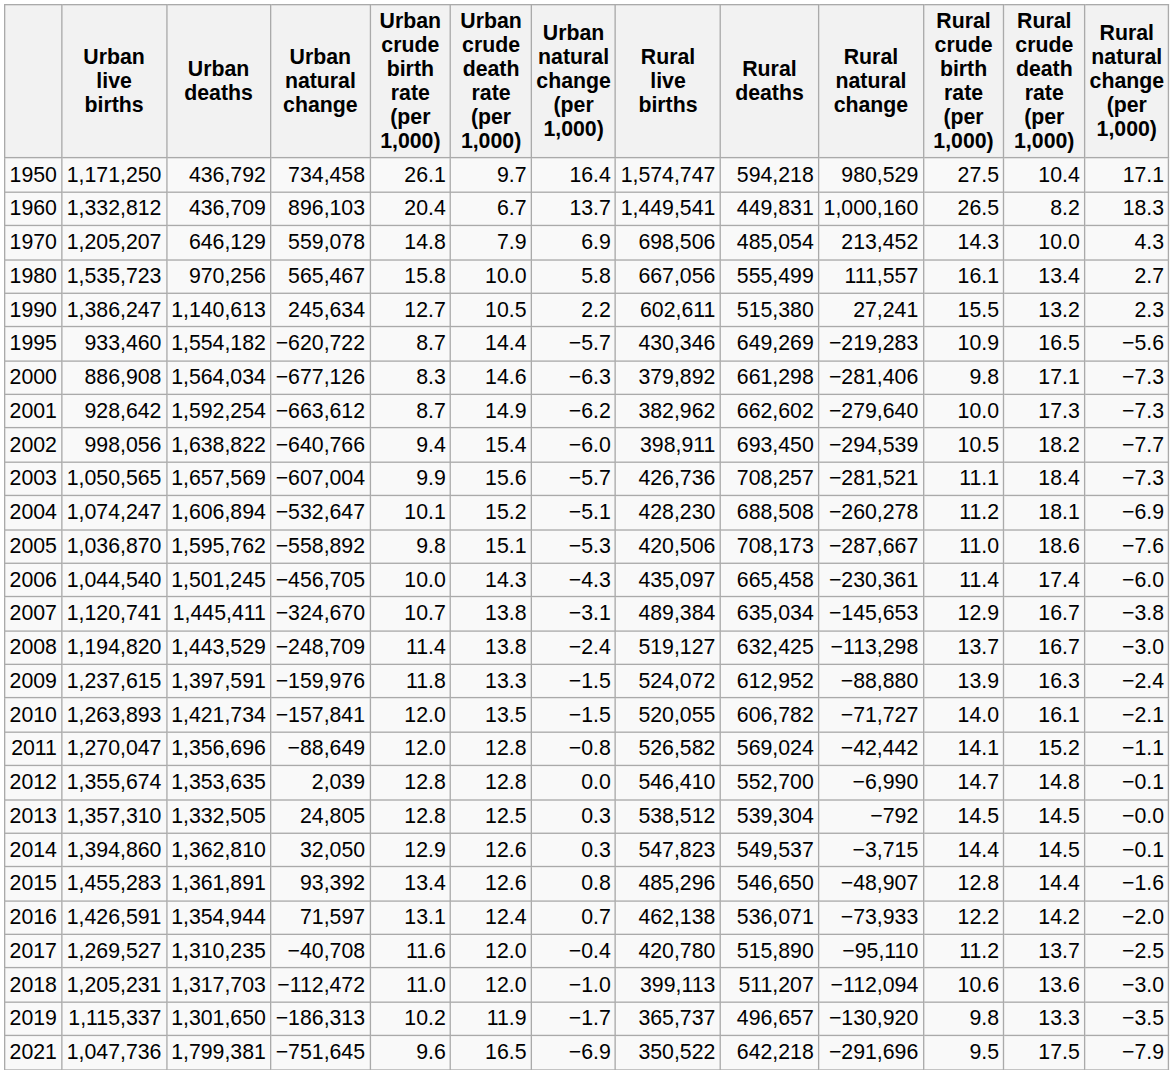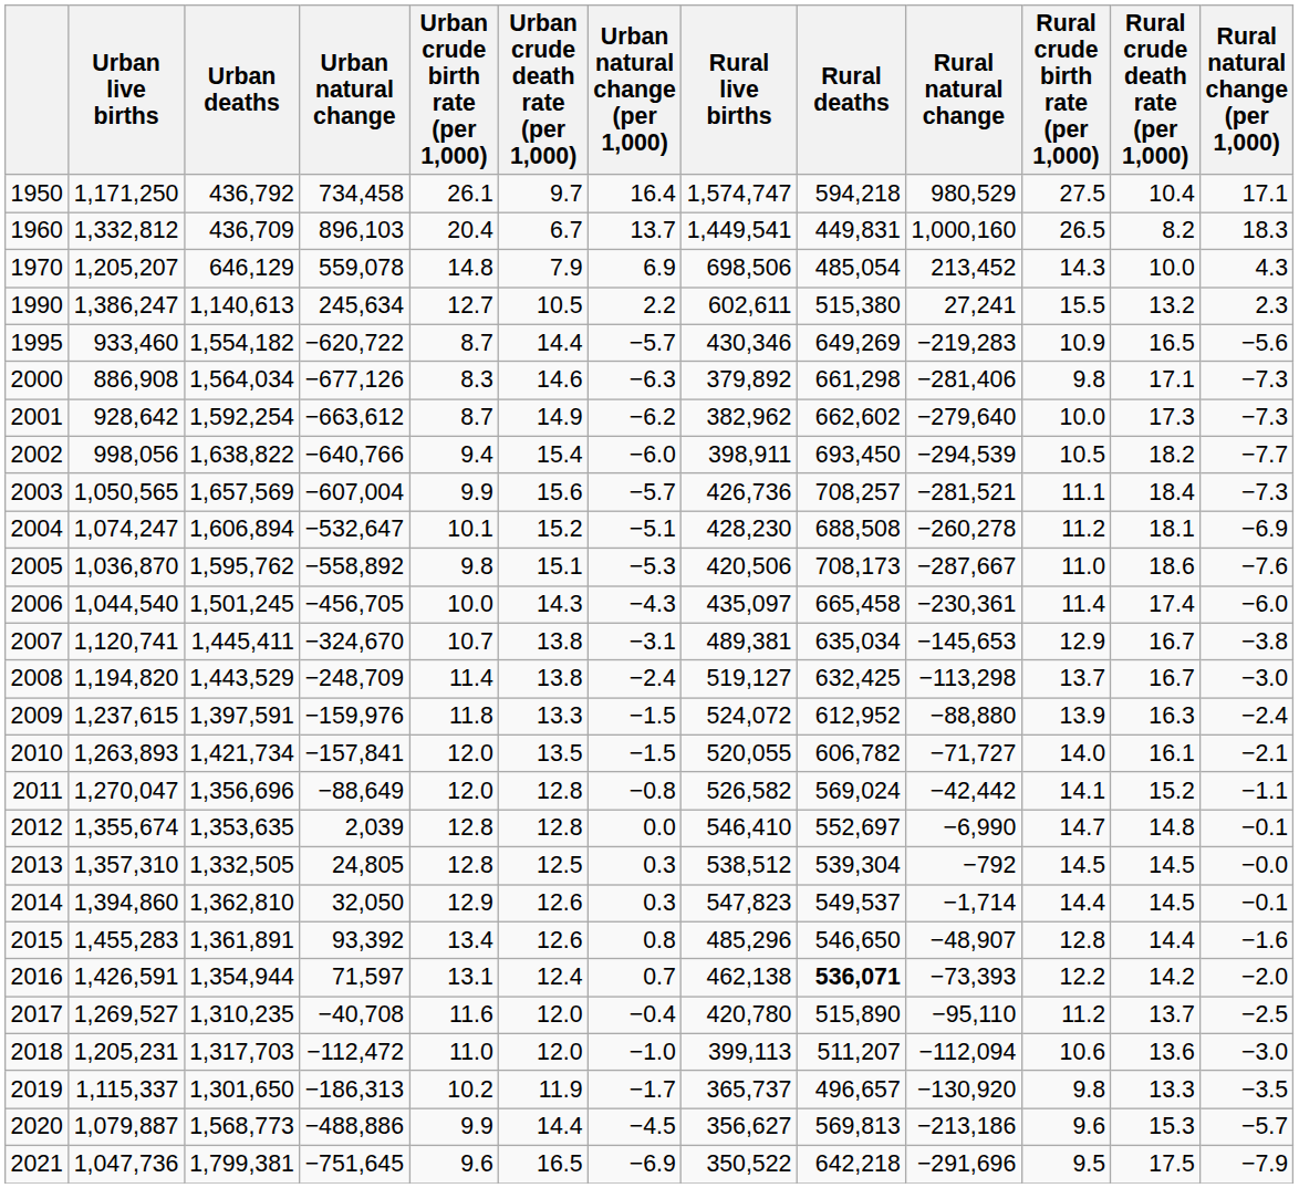 <table class="wikitable collapsible collapsed" style="text-align:right">
 <tr>
 <th></th>
 <th style="width:50pt;">Urban live births</th>
 <th style="width:50pt;">Urban deaths</th>
 <th style="width:50pt;">Urban natural change</th>
 <th style="width:40pt;">Urban crude birth rate (per 1,000)</th>
 <th style="width:40pt;">Urban crude death rate (per 1,000)</th>
 <th style="width:40pt;">Urban natural change (per 1,000)</th>
 <th style="width:50pt;">Rural live births</th>
 <th style="width:50pt;">Rural deaths</th>
 <th style="width:50pt;">Rural natural change</th>
 <th style="width:40pt;">Rural crude birth rate (per 1,000)</th>
 <th style="width:40pt;">Rural crude death rate (per 1,000)</th>
 <th style="width:40pt;">Rural natural change (per 1,000)</th>
 </tr>
 <tr>
 <td>1950</td>
 <td>1,171,250</td>
 <td>436,792</td>
 <td>734,458</td>
 <td>26.1</td>
 <td>9.7</td>
 <td>16.4</td>
 <td>1,574,747</td>
 <td>594,218</td>
 <td>980,529</td>
 <td>27.5</td>
 <td>10.4</td>
 <td>17.1</td>
 </tr>
 <tr>
 <td>1960</td>
 <td>1,332,812</td>
 <td>436,709</td>
 <td>896,103</td>
 <td>20.4</td>
 <td>6.7</td>
 <td>13.7</td>
 <td>1,449,541</td>
 <td>449,831</td>
 <td>1,000,160</td>
 <td>26.5</td>
 <td>8.2</td>
 <td>18.3</td>
 </tr>
 <tr>
 <td>1970</td>
 <td>1,205,207</td>
 <td>646,129</td>
 <td>559,078</td>
 <td>14.8</td>
 <td>7.9</td>
 <td>6.9</td>
 <td>698,506</td>
 <td>485,054</td>
 <td>213,452</td>
 <td>14.3</td>
 <td>10.0</td>
 <td>4.3</td>
-</tr>
-<tr>
-<td>1980</td>
-<td>1,535,723</td>
-<td>970,256</td>
-<td>565,467</td>
-<td>15.8</td>
-<td>10.0</td>
-<td>5.8</td>
-<td>667,056</td>
-<td>555,499</td>
-<td>111,557</td>
-<td>16.1</td>
-<td>13.4</td>
-<td>2.7</td>
 </tr>
 <tr>
 <td>1990</td>
 <td>1,386,247</td>
 <td>1,140,613</td>
 <td>245,634</td>
 <td>12.7</td>
 <td>10.5</td>
 <td>2.2</td>
 <td>602,611</td>
 <td>515,380</td>
 <td>27,241</td>
 <td>15.5</td>
 <td>13.2</td>
 <td>2.3</td>
 </tr>
 <tr>
 <td>1995</td>
 <td>933,460</td>
 <td>1,554,182</td>
 <td>−620,722</td>
 <td>8.7</td>
 <td>14.4</td>
 <td>−5.7</td>
 <td>430,346</td>
 <td>649,269</td>
 <td>−219,283</td>
 <td>10.9</td>
 <td>16.5</td>
 <td>−5.6</td>
 </tr>
 <tr>
 <td>2000</td>
 <td>886,908</td>
 <td>1,564,034</td>
 <td>−677,126</td>
 <td>8.3</td>
 <td>14.6</td>
 <td>−6.3</td>
 <td>379,892</td>
 <td>661,298</td>
 <td>−281,406</td>
 <td>9.8</td>
 <td>17.1</td>
 <td>−7.3</td>
 </tr>
 <tr>
 <td>2001</td>
 <td>928,642</td>
 <td>1,592,254</td>
 <td>−663,612</td>
 <td>8.7</td>
 <td>14.9</td>
 <td>−6.2</td>
 <td>382,962</td>
 <td>662,602</td>
 <td>−279,640</td>
 <td>10.0</td>
 <td>17.3</td>
 <td>−7.3</td>
 </tr>
 <tr>
 <td>2002</td>
 <td>998,056</td>
 <td>1,638,822</td>
 <td>−640,766</td>
 <td>9.4</td>
 <td>15.4</td>
 <td>−6.0</td>
 <td>398,911</td>
 <td>693,450</td>
 <td>−294,539</td>
 <td>10.5</td>
 <td>18.2</td>
 <td>−7.7</td>
 </tr>
 <tr>
 <td>2003</td>
 <td>1,050,565</td>
 <td>1,657,569</td>
 <td>−607,004</td>
 <td>9.9</td>
 <td>15.6</td>
 <td>−5.7</td>
 <td>426,736</td>
 <td>708,257</td>
 <td>−281,521</td>
 <td>11.1</td>
 <td>18.4</td>
 <td>−7.3</td>
 </tr>
 <tr>
 <td>2004</td>
 <td>1,074,247</td>
 <td>1,606,894</td>
 <td>−532,647</td>
 <td>10.1</td>
 <td>15.2</td>
 <td>−5.1</td>
 <td>428,230</td>
 <td>688,508</td>
 <td>−260,278</td>
 <td>11.2</td>
 <td>18.1</td>
 <td>−6.9</td>
 </tr>
 <tr>
 <td>2005</td>
 <td>1,036,870</td>
 <td>1,595,762</td>
 <td>−558,892</td>
 <td>9.8</td>
 <td>15.1</td>
 <td>−5.3</td>
 <td>420,506</td>
 <td>708,173</td>
 <td>−287,667</td>
 <td>11.0</td>
 <td>18.6</td>
 <td>−7.6</td>
 </tr>
 <tr>
 <td>2006</td>
 <td>1,044,540</td>
 <td>1,501,245</td>
 <td>−456,705</td>
 <td>10.0</td>
 <td>14.3</td>
 <td>−4.3</td>
 <td>435,097</td>
 <td>665,458</td>
 <td>−230,361</td>
 <td>11.4</td>
 <td>17.4</td>
 <td>−6.0</td>
 </tr>
 <tr>
 <td>2007</td>
 <td>1,120,741</td>
 <td>1,445,411</td>
 <td>−324,670</td>
 <td>10.7</td>
 <td>13.8</td>
 <td>−3.1</td>
-<td>489,384</td>
+<td>489,381</td>
 <td>635,034</td>
 <td>−145,653</td>
 <td>12.9</td>
 <td>16.7</td>
 <td>−3.8</td>
 </tr>
 <tr>
 <td>2008</td>
 <td>1,194,820</td>
 <td>1,443,529</td>
 <td>−248,709</td>
 <td>11.4</td>
 <td>13.8</td>
 <td>−2.4</td>
 <td>519,127</td>
 <td>632,425</td>
 <td>−113,298</td>
 <td>13.7</td>
 <td>16.7</td>
 <td>−3.0</td>
 </tr>
 <tr>
 <td>2009</td>
 <td>1,237,615</td>
 <td>1,397,591</td>
 <td>−159,976</td>
 <td>11.8</td>
 <td>13.3</td>
 <td>−1.5</td>
 <td>524,072</td>
 <td>612,952</td>
 <td>−88,880</td>
 <td>13.9</td>
 <td>16.3</td>
 <td>−2.4</td>
 </tr>
 <tr>
 <td>2010</td>
 <td>1,263,893</td>
 <td>1,421,734</td>
 <td>−157,841</td>
 <td>12.0</td>
 <td>13.5</td>
 <td>−1.5</td>
 <td>520,055</td>
 <td>606,782</td>
 <td>−71,727</td>
 <td>14.0</td>
 <td>16.1</td>
 <td>−2.1</td>
 </tr>
 <tr>
 <td>2011</td>
 <td>1,270,047</td>
 <td>1,356,696</td>
 <td>−88,649</td>
 <td>12.0</td>
 <td>12.8</td>
 <td>−0.8</td>
 <td>526,582</td>
 <td>569,024</td>
 <td>−42,442</td>
 <td>14.1</td>
 <td>15.2</td>
 <td>−1.1</td>
 </tr>
 <tr>
 <td>2012</td>
 <td>1,355,674</td>
 <td>1,353,635</td>
 <td>2,039</td>
 <td>12.8</td>
 <td>12.8</td>
 <td>0.0</td>
 <td>546,410</td>
-<td>552,700</td>
+<td>552,697</td>
 <td>−6,990</td>
 <td>14.7</td>
 <td>14.8</td>
 <td>−0.1</td>
 </tr>
 <tr>
 <td>2013</td>
 <td>1,357,310</td>
 <td>1,332,505</td>
 <td>24,805</td>
 <td>12.8</td>
 <td>12.5</td>
 <td>0.3</td>
 <td>538,512</td>
 <td>539,304</td>
 <td>−792</td>
 <td>14.5</td>
 <td>14.5</td>
 <td>−0.0</td>
 </tr>
 <tr>
 <td>2014</td>
 <td>1,394,860</td>
 <td>1,362,810</td>
 <td>32,050</td>
 <td>12.9</td>
 <td>12.6</td>
 <td>0.3</td>
 <td>547,823</td>
 <td>549,537</td>
-<td>−3,715</td>
+<td>−1,714</td>
 <td>14.4</td>
 <td>14.5</td>
 <td>−0.1</td>
 </tr>
 <tr>
 <td>2015</td>
 <td>1,455,283</td>
 <td>1,361,891</td>
 <td>93,392</td>
 <td>13.4</td>
 <td>12.6</td>
 <td>0.8</td>
 <td>485,296</td>
 <td>546,650</td>
 <td>−48,907</td>
 <td>12.8</td>
 <td>14.4</td>
 <td>−1.6</td>
 </tr>
 <tr>
 <td>2016</td>
 <td>1,426,591</td>
 <td>1,354,944</td>
 <td>71,597</td>
 <td>13.1</td>
 <td>12.4</td>
 <td>0.7</td>
 <td>462,138</td>
-<td>536,071</td>
-<td>−73,933</td>
+<td><strong>536,071</strong></td>
+<td>−73,393</td>
 <td>12.2</td>
 <td>14.2</td>
 <td>−2.0</td>
 </tr>
 <tr>
 <td>2017</td>
 <td>1,269,527</td>
 <td>1,310,235</td>
 <td>−40,708</td>
 <td>11.6</td>
 <td>12.0</td>
 <td>−0.4</td>
 <td>420,780</td>
 <td>515,890</td>
 <td>−95,110</td>
 <td>11.2</td>
 <td>13.7</td>
 <td>−2.5</td>
 </tr>
 <tr>
 <td>2018</td>
 <td>1,205,231</td>
 <td>1,317,703</td>
 <td>−112,472</td>
 <td>11.0</td>
 <td>12.0</td>
 <td>−1.0</td>
 <td>399,113</td>
 <td>511,207</td>
 <td>−112,094</td>
 <td>10.6</td>
 <td>13.6</td>
 <td>−3.0</td>
 </tr>
 <tr>
 <td>2019</td>
 <td>1,115,337</td>
 <td>1,301,650</td>
 <td>−186,313</td>
 <td>10.2</td>
 <td>11.9</td>
 <td>−1.7</td>
 <td>365,737</td>
 <td>496,657</td>
 <td>−130,920</td>
 <td>9.8</td>
 <td>13.3</td>
 <td>−3.5</td>
 </tr>
 <tr>
+<td>2020</td>
+<td>1,079,887</td>
+<td>1,568,773</td>
+<td>−488,886</td>
+<td>9.9</td>
+<td>14.4</td>
+<td>−4.5</td>
+<td>356,627</td>
+<td>569,813</td>
+<td>−213,186</td>
+<td>9.6</td>
+<td>15.3</td>
+<td>−5.7</td>
+</tr>
+<tr>
 <td>2021</td>
 <td>1,047,736</td>
 <td>1,799,381</td>
 <td>−751,645</td>
 <td>9.6</td>
 <td>16.5</td>
 <td>−6.9</td>
 <td>350,522</td>
 <td>642,218</td>
 <td>−291,696</td>
 <td>9.5</td>
 <td>17.5</td>
 <td>−7.9</td>
 </tr>
 </table>
